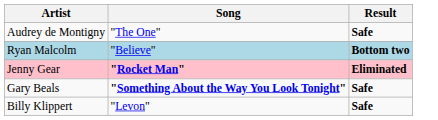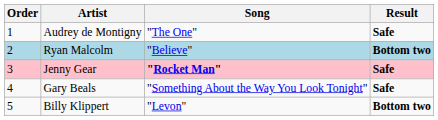 <table class=wikitable>
 <tr>
+<th>Order</th>
 <th>Artist</th>
 <th>Song</th>
 <th>Result</th>
 </tr>
 <tr>
+<td>1</td>
 <td>Audrey de Montigny</td>
 <td>"<a href='#'>The One</a>"</td>
 <td><strong>Safe</strong></td>
 </tr>
 <tr style="background:lightblue;">
+<td>2</td>
 <td>Ryan Malcolm</td>
 <td>"<a href='#'>Believe</a>"</td>
 <td><strong>Bottom two</strong></td>
 </tr>
 <tr style="background:pink;">
+<td>3</td>
 <td>Jenny Gear</td>
 <td><strong>"<a href='#'>Rocket Man</a>"</strong></td>
-<td><strong>Eliminated</strong></td>
-</tr>
-<tr>
-<td>Gary Beals</td>
-<td><strong>"<a href='#'>Something About the Way You Look Tonight</a>"</strong></td>
 <td><strong>Safe</strong></td>
 </tr>
 <tr>
+<td>4</td>
+<td>Gary Beals</td>
+<td>"<a href='#'>Something About the Way You Look Tonight</a>"</td>
+<td><strong>Safe</strong></td>
+</tr>
+<tr>
+<td>5</td>
 <td>Billy Klippert</td>
 <td>"<a href='#'>Levon</a>"</td>
-<td><strong>Safe</strong></td>
+<td><strong>Bottom two</strong></td>
 </tr>
 </table>
